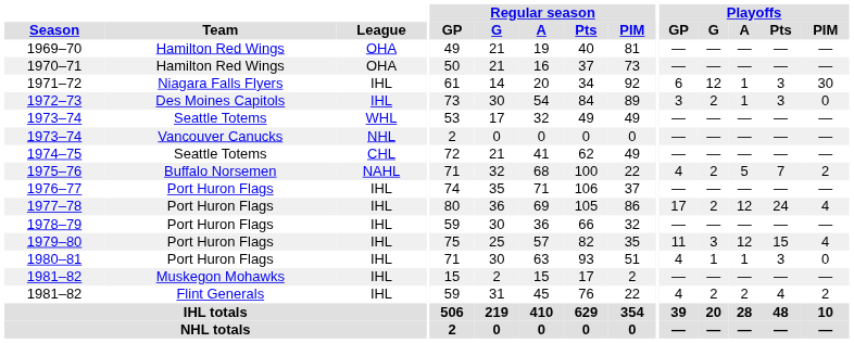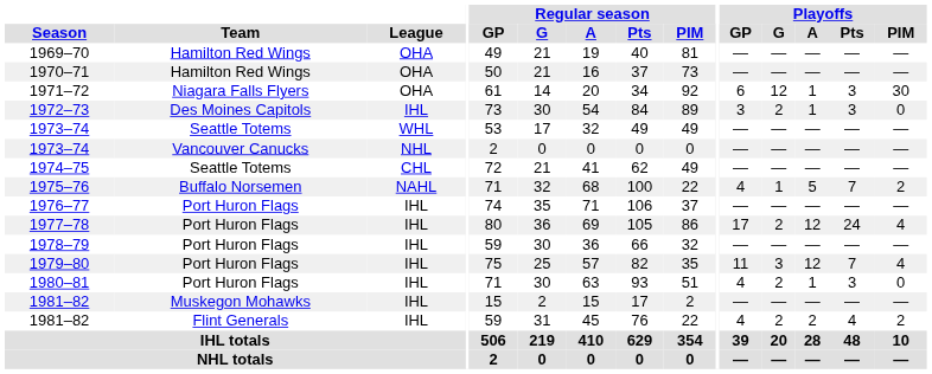 <table border="0" cellpadding="1" cellspacing="0" style="text-align:center; width:60em">
 <tr bgcolor="#e0e0e0">
 <th colspan="3" bgcolor="#ffffff"></th>
 <th rowspan="100" bgcolor="#ffffff"></th>
 <th colspan="5"><a href='#'>Regular season</a></th>
 <th rowspan="100" bgcolor="#ffffff"></th>
 <th colspan="5"><a href='#'>Playoffs</a></th>
 </tr>
 <tr bgcolor="#e0e0e0">
 <th><a href='#'>Season</a></th>
 <th>Team</th>
 <th>League</th>
 <th>GP</th>
 <th><a href='#'>G</a></th>
 <th><a href='#'>A</a></th>
 <th><a href='#'>Pts</a></th>
 <th><a href='#'>PIM</a></th>
 <th>GP</th>
 <th>G</th>
 <th>A</th>
 <th>Pts</th>
 <th>PIM</th>
 </tr>
 <tr>
 <td>1969–70</td>
 <td><a href='#'>Hamilton Red Wings</a></td>
 <td><a href='#'>OHA</a></td>
 <td>49</td>
 <td>21</td>
 <td>19</td>
 <td>40</td>
 <td>81</td>
 <td>—</td>
 <td>—</td>
 <td>—</td>
 <td>—</td>
 <td>—</td>
 </tr>
 <tr bgcolor="#f0f0f0">
 <td>1970–71</td>
 <td>Hamilton Red Wings</td>
 <td>OHA</td>
 <td>50</td>
 <td>21</td>
 <td>16</td>
 <td>37</td>
 <td>73</td>
 <td>—</td>
 <td>—</td>
 <td>—</td>
 <td>—</td>
 <td>—</td>
 </tr>
 <tr>
 <td>1971–72</td>
 <td><a href='#'>Niagara Falls Flyers</a></td>
-<td>IHL</td>
+<td>OHA</td>
 <td>61</td>
 <td>14</td>
 <td>20</td>
 <td>34</td>
 <td>92</td>
 <td>6</td>
 <td>12</td>
 <td>1</td>
 <td>3</td>
 <td>30</td>
 </tr>
 <tr bgcolor="#f0f0f0">
 <td><a href='#'>1972–73</a></td>
 <td><a href='#'>Des Moines Capitols</a></td>
 <td><a href='#'>IHL</a></td>
 <td>73</td>
 <td>30</td>
 <td>54</td>
 <td>84</td>
 <td>89</td>
 <td>3</td>
 <td>2</td>
 <td>1</td>
 <td>3</td>
 <td>0</td>
 </tr>
 <tr>
 <td><a href='#'>1973–74</a></td>
 <td><a href='#'>Seattle Totems</a></td>
 <td><a href='#'>WHL</a></td>
 <td>53</td>
 <td>17</td>
 <td>32</td>
 <td>49</td>
 <td>49</td>
 <td>—</td>
 <td>—</td>
 <td>—</td>
 <td>—</td>
 <td>—</td>
 </tr>
 <tr bgcolor="#f0f0f0">
 <td><a href='#'>1973–74</a></td>
 <td><a href='#'>Vancouver Canucks</a></td>
 <td><a href='#'>NHL</a></td>
 <td>2</td>
 <td>0</td>
 <td>0</td>
 <td>0</td>
 <td>0</td>
 <td>—</td>
 <td>—</td>
 <td>—</td>
 <td>—</td>
 <td>—</td>
 </tr>
 <tr>
 <td><a href='#'>1974–75</a></td>
 <td>Seattle Totems</td>
 <td><a href='#'>CHL</a></td>
 <td>72</td>
 <td>21</td>
 <td>41</td>
 <td>62</td>
 <td>49</td>
 <td>—</td>
 <td>—</td>
 <td>—</td>
 <td>—</td>
 <td>—</td>
 </tr>
 <tr bgcolor="#f0f0f0">
 <td><a href='#'>1975–76</a></td>
 <td><a href='#'>Buffalo Norsemen</a></td>
 <td><a href='#'>NAHL</a></td>
 <td>71</td>
 <td>32</td>
 <td>68</td>
 <td>100</td>
 <td>22</td>
 <td>4</td>
-<td>2</td>
+<td>1</td>
 <td>5</td>
 <td>7</td>
 <td>2</td>
 </tr>
 <tr>
 <td><a href='#'>1976–77</a></td>
 <td><a href='#'>Port Huron Flags</a></td>
 <td>IHL</td>
 <td>74</td>
 <td>35</td>
 <td>71</td>
 <td>106</td>
 <td>37</td>
 <td>—</td>
 <td>—</td>
 <td>—</td>
 <td>—</td>
 <td>—</td>
 </tr>
 <tr bgcolor="#f0f0f0">
 <td><a href='#'>1977–78</a></td>
 <td>Port Huron Flags</td>
 <td>IHL</td>
 <td>80</td>
 <td>36</td>
 <td>69</td>
 <td>105</td>
 <td>86</td>
 <td>17</td>
 <td>2</td>
 <td>12</td>
 <td>24</td>
 <td>4</td>
 </tr>
 <tr>
 <td><a href='#'>1978–79</a></td>
 <td>Port Huron Flags</td>
 <td>IHL</td>
 <td>59</td>
 <td>30</td>
 <td>36</td>
 <td>66</td>
 <td>32</td>
 <td>—</td>
 <td>—</td>
 <td>—</td>
 <td>—</td>
 <td>—</td>
 </tr>
 <tr bgcolor="#f0f0f0">
 <td><a href='#'>1979–80</a></td>
 <td>Port Huron Flags</td>
 <td>IHL</td>
 <td>75</td>
 <td>25</td>
 <td>57</td>
 <td>82</td>
 <td>35</td>
 <td>11</td>
 <td>3</td>
 <td>12</td>
-<td>15</td>
+<td>7</td>
 <td>4</td>
 </tr>
 <tr>
 <td><a href='#'>1980–81</a></td>
 <td>Port Huron Flags</td>
 <td>IHL</td>
 <td>71</td>
 <td>30</td>
 <td>63</td>
 <td>93</td>
 <td>51</td>
 <td>4</td>
-<td>1</td>
+<td>2</td>
 <td>1</td>
 <td>3</td>
 <td>0</td>
 </tr>
 <tr bgcolor="#f0f0f0">
 <td><a href='#'>1981–82</a></td>
 <td><a href='#'>Muskegon Mohawks</a></td>
 <td>IHL</td>
 <td>15</td>
 <td>2</td>
 <td>15</td>
 <td>17</td>
 <td>2</td>
 <td>—</td>
 <td>—</td>
 <td>—</td>
 <td>—</td>
 <td>—</td>
 </tr>
 <tr>
 <td>1981–82</td>
 <td><a href='#'>Flint Generals</a></td>
 <td>IHL</td>
 <td>59</td>
 <td>31</td>
 <td>45</td>
 <td>76</td>
 <td>22</td>
 <td>4</td>
 <td>2</td>
 <td>2</td>
 <td>4</td>
 <td>2</td>
 </tr>
 <tr bgcolor="#e0e0e0">
 <th colspan="3">IHL totals</th>
 <th>506</th>
 <th>219</th>
 <th>410</th>
 <th>629</th>
 <th>354</th>
 <th>39</th>
 <th>20</th>
 <th>28</th>
 <th>48</th>
 <th>10</th>
 </tr>
 <tr bgcolor="#e0e0e0">
 <th colspan="3">NHL totals</th>
 <th>2</th>
 <th>0</th>
 <th>0</th>
 <th>0</th>
 <th>0</th>
 <th>—</th>
 <th>—</th>
 <th>—</th>
 <th>—</th>
 <th>—</th>
 </tr>
 </table>
